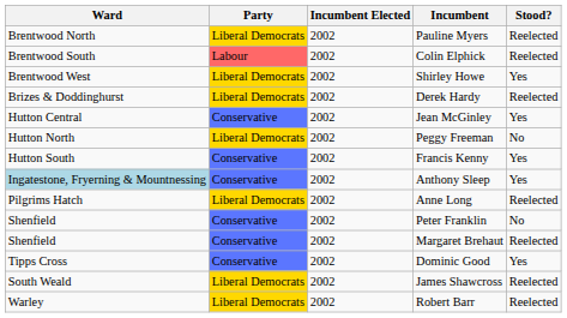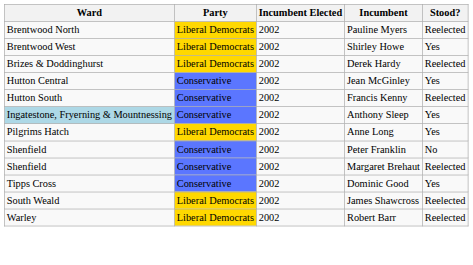 <table class="wikitable" style="font-size: 95%;">
 <tr>
 <th>Ward</th>
 <th>Party</th>
 <th>Incumbent Elected</th>
 <th>Incumbent</th>
 <th>Stood?</th>
 </tr>
 <tr>
 <td>Brentwood North</td>
 <td bgcolor="FFD800">Liberal Democrats</td>
 <td>2002</td>
 <td>Pauline Myers</td>
-<td>Reelected</td>
-</tr>
-<tr>
-<td>Brentwood South</td>
-<td bgcolor="FF6868">Labour</td>
-<td>2002</td>
-<td>Colin Elphick</td>
 <td>Reelected</td>
 </tr>
 <tr>
 <td>Brentwood West</td>
 <td bgcolor="FFD800">Liberal Democrats</td>
 <td>2002</td>
 <td>Shirley Howe</td>
 <td>Yes</td>
 </tr>
 <tr>
 <td>Brizes & Doddinghurst</td>
 <td bgcolor="FFD800">Liberal Democrats</td>
 <td>2002</td>
 <td>Derek Hardy</td>
 <td>Reelected</td>
 </tr>
 <tr>
 <td>Hutton Central</td>
 <td bgcolor="5B76FF">Conservative</td>
 <td>2002</td>
 <td>Jean McGinley</td>
 <td>Yes</td>
 </tr>
 <tr>
-<td>Hutton North</td>
-<td bgcolor="FFD800">Liberal Democrats</td>
-<td>2002</td>
-<td>Peggy Freeman</td>
-<td>No</td>
-</tr>
-<tr>
 <td>Hutton South</td>
 <td bgcolor="5B76FF">Conservative</td>
 <td>2002</td>
 <td>Francis Kenny</td>
-<td>Yes</td>
+<td>Reelected</td>
 </tr>
 <tr>
 <td style="background: lightblue;">Ingatestone, Fryerning & Mountnessing</td>
 <td bgcolor="5B76FF">Conservative</td>
 <td>2002</td>
 <td>Anthony Sleep</td>
 <td>Yes</td>
 </tr>
 <tr>
 <td>Pilgrims Hatch</td>
 <td bgcolor="FFD800">Liberal Democrats</td>
 <td>2002</td>
 <td>Anne Long</td>
-<td>Reelected</td>
+<td>Yes</td>
 </tr>
 <tr>
 <td>Shenfield</td>
 <td bgcolor="5B76FF">Conservative</td>
 <td>2002</td>
 <td>Peter Franklin</td>
 <td>No</td>
 </tr>
 <tr>
 <td>Shenfield</td>
 <td bgcolor="5B76FF">Conservative</td>
 <td>2002</td>
 <td>Margaret Brehaut</td>
 <td>Reelected</td>
 </tr>
 <tr>
 <td>Tipps Cross</td>
 <td bgcolor="5B76FF">Conservative</td>
 <td>2002</td>
 <td>Dominic Good</td>
 <td>Yes</td>
 </tr>
 <tr>
 <td>South Weald</td>
 <td bgcolor="FFD800">Liberal Democrats</td>
 <td>2002</td>
 <td>James Shawcross</td>
 <td>Reelected</td>
 </tr>
 <tr>
 <td>Warley</td>
 <td bgcolor="FFD800">Liberal Democrats</td>
 <td>2002</td>
 <td>Robert Barr</td>
 <td>Reelected</td>
 </tr>
 </table>
